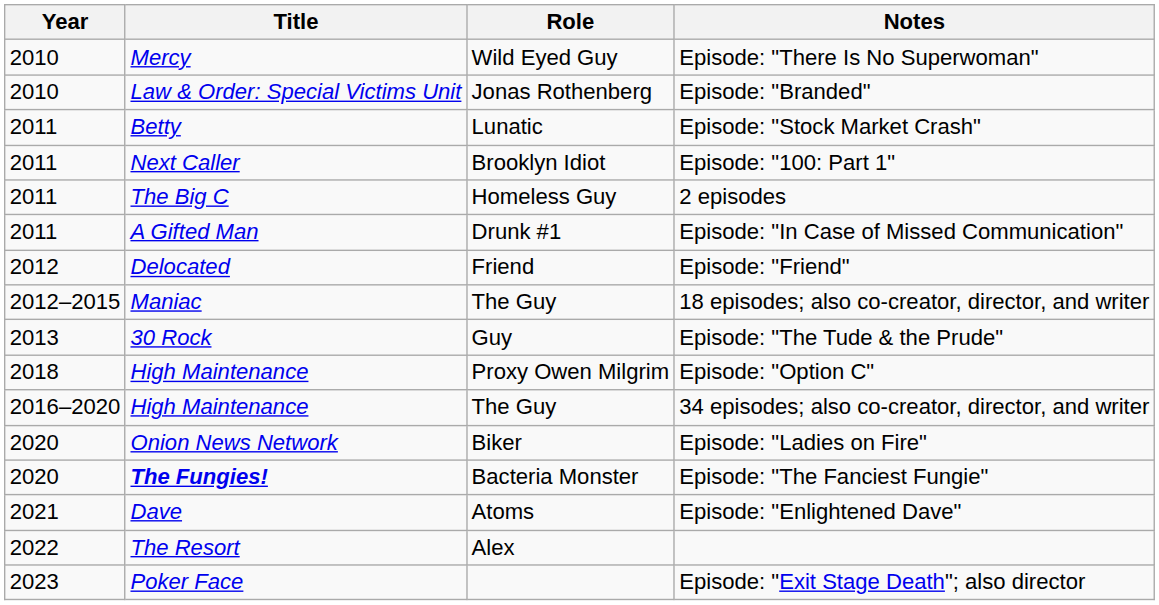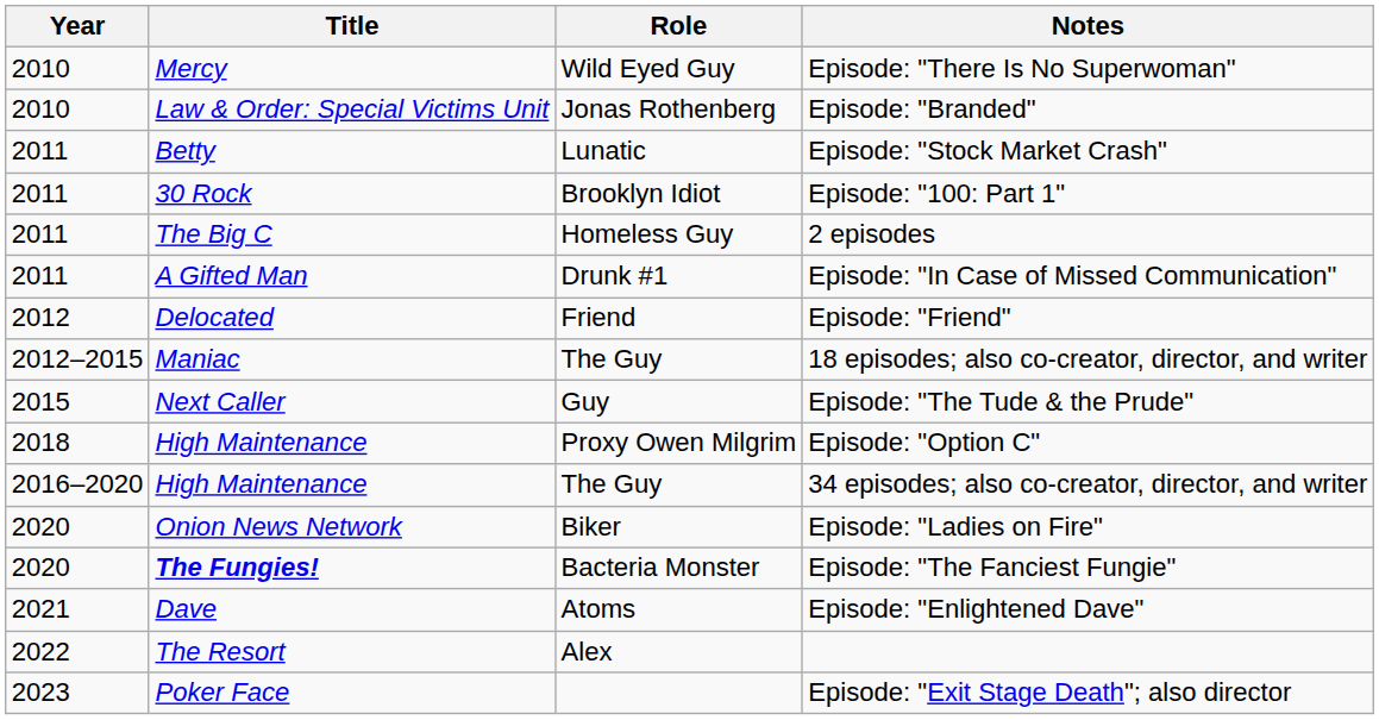 <table class="wikitable sortable">
 <tr>
 <th>Year</th>
 <th>Title</th>
 <th>Role</th>
 <th>Notes</th>
 </tr>
 <tr>
 <td>2010</td>
 <td><a href='#'><em>Mercy</em></a></td>
 <td>Wild Eyed Guy</td>
 <td>Episode: "There Is No Superwoman"</td>
 </tr>
 <tr>
 <td>2010</td>
 <td><em><a href='#'>Law & Order: Special Victims Unit</a></em></td>
 <td>Jonas Rothenberg</td>
 <td>Episode: "Branded"</td>
 </tr>
 <tr>
 <td>2011</td>
 <td><em><a href='#'>Betty</a></em></td>
 <td>Lunatic</td>
 <td>Episode: "Stock Market Crash"</td>
 </tr>
 <tr>
 <td>2011</td>
-<td><a href='#'><em>Next Caller</em></a></td>
+<td><em><a href='#'>30 Rock</a></em></td>
 <td>Brooklyn Idiot</td>
 <td>Episode: "100: Part 1"</td>
 </tr>
 <tr>
 <td>2011</td>
 <td><a href='#'><em>The Big C</em></a></td>
 <td>Homeless Guy</td>
 <td>2 episodes</td>
 </tr>
 <tr>
 <td>2011</td>
 <td><em><a href='#'>A Gifted Man</a></em></td>
 <td>Drunk #1</td>
 <td>Episode: "In Case of Missed Communication"</td>
 </tr>
 <tr>
 <td>2012</td>
 <td><em><a href='#'>Delocated</a></em></td>
 <td>Friend</td>
 <td>Episode: "Friend"</td>
 </tr>
 <tr>
 <td>2012–2015</td>
 <td><a href='#'><em>Maniac</em></a></td>
 <td>The Guy</td>
 <td>18 episodes; also co-creator, director, and writer</td>
 </tr>
 <tr>
-<td>2013</td>
-<td><em><a href='#'>30 Rock</a></em></td>
+<td>2015</td>
+<td><a href='#'><em>Next Caller</em></a></td>
 <td>Guy</td>
 <td>Episode: "The Tude & the Prude"</td>
 </tr>
 <tr>
 <td>2018</td>
 <td><em><a href='#'>High Maintenance</a></em></td>
 <td>Proxy Owen Milgrim</td>
 <td>Episode: "Option C"</td>
 </tr>
 <tr>
 <td>2016–2020</td>
 <td><em><a href='#'>High Maintenance</a></em></td>
 <td>The Guy</td>
 <td>34 episodes; also co-creator, director, and writer</td>
 </tr>
 <tr>
 <td>2020</td>
 <td><em><a href='#'>Onion News Network</a></em></td>
 <td>Biker</td>
 <td>Episode: "Ladies on Fire"</td>
 </tr>
 <tr>
 <td>2020</td>
 <td><strong><em><a href='#'>The Fungies!</a></em></strong></td>
 <td>Bacteria Monster</td>
 <td>Episode: "The Fanciest Fungie"</td>
 </tr>
 <tr>
 <td>2021</td>
 <td><em><a href='#'>Dave</a></em></td>
 <td>Atoms</td>
 <td>Episode: "Enlightened Dave"</td>
 </tr>
 <tr>
 <td>2022</td>
 <td><em><a href='#'>The Resort</a></em></td>
 <td>Alex</td>
 <td></td>
 </tr>
 <tr>
 <td>2023</td>
 <td><em><a href='#'>Poker Face</a></em></td>
 <td></td>
 <td>Episode: "<a href='#'>Exit Stage Death</a>"; also director</td>
 </tr>
 </table>
